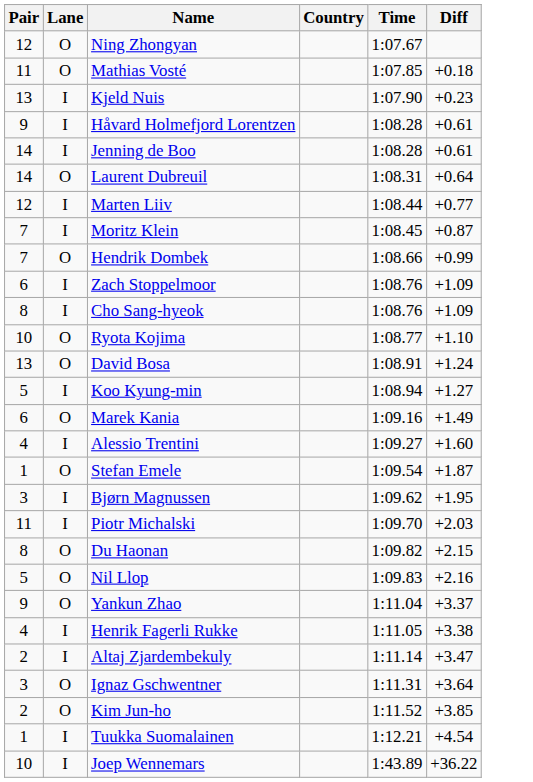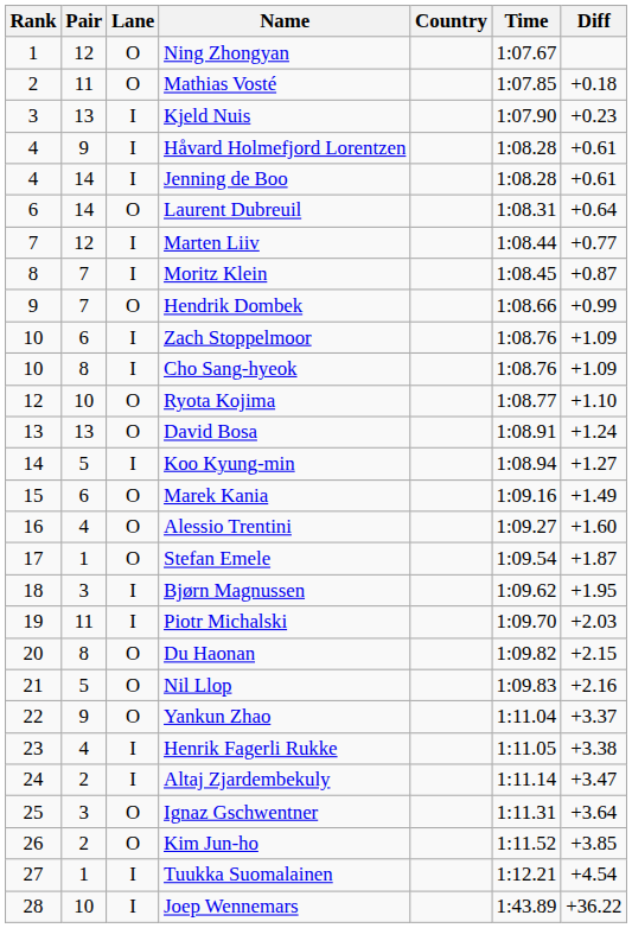 <table class="wikitable sortable" style="text-align:center">
 <tr>
+<th>Rank</th>
 <th>Pair</th>
 <th>Lane</th>
 <th>Name</th>
 <th>Country</th>
 <th>Time</th>
 <th>Diff</th>
 </tr>
 <tr>
+<td>1</td>
 <td>12</td>
 <td>O</td>
 <td align=left><a href='#'>Ning Zhongyan</a></td>
 <td align=left></td>
 <td>1:07.67</td>
 <td></td>
 </tr>
 <tr>
+<td>2</td>
 <td>11</td>
 <td>O</td>
 <td align=left><a href='#'>Mathias Vosté</a></td>
 <td align=left></td>
 <td>1:07.85</td>
 <td>+0.18</td>
 </tr>
 <tr>
+<td>3</td>
 <td>13</td>
 <td>I</td>
 <td align=left><a href='#'>Kjeld Nuis</a></td>
 <td align=left></td>
 <td>1:07.90</td>
 <td>+0.23</td>
 </tr>
 <tr>
+<td>4</td>
 <td>9</td>
 <td>I</td>
 <td align=left><a href='#'>Håvard Holmefjord Lorentzen</a></td>
 <td align=left></td>
 <td>1:08.28</td>
 <td>+0.61</td>
 </tr>
 <tr>
+<td>4</td>
 <td>14</td>
 <td>I</td>
 <td align=left><a href='#'>Jenning de Boo</a></td>
 <td align=left></td>
 <td>1:08.28</td>
 <td>+0.61</td>
 </tr>
 <tr>
+<td>6</td>
 <td>14</td>
 <td>O</td>
 <td align=left><a href='#'>Laurent Dubreuil</a></td>
 <td align=left></td>
 <td>1:08.31</td>
 <td>+0.64</td>
 </tr>
 <tr>
+<td>7</td>
 <td>12</td>
 <td>I</td>
 <td align=left><a href='#'>Marten Liiv</a></td>
 <td align=left></td>
 <td>1:08.44</td>
 <td>+0.77</td>
 </tr>
 <tr>
+<td>8</td>
 <td>7</td>
 <td>I</td>
 <td align=left><a href='#'>Moritz Klein</a></td>
 <td align=left></td>
 <td>1:08.45</td>
 <td>+0.87</td>
 </tr>
 <tr>
+<td>9</td>
 <td>7</td>
 <td>O</td>
 <td align=left><a href='#'>Hendrik Dombek</a></td>
 <td align=left></td>
 <td>1:08.66</td>
 <td>+0.99</td>
 </tr>
 <tr>
+<td>10</td>
 <td>6</td>
 <td>I</td>
 <td align=left><a href='#'>Zach Stoppelmoor</a></td>
 <td align=left></td>
 <td>1:08.76</td>
 <td>+1.09</td>
 </tr>
 <tr>
+<td>10</td>
 <td>8</td>
 <td>I</td>
 <td align=left><a href='#'>Cho Sang-hyeok</a></td>
 <td align=left></td>
 <td>1:08.76</td>
 <td>+1.09</td>
 </tr>
 <tr>
+<td>12</td>
 <td>10</td>
 <td>O</td>
 <td align=left><a href='#'>Ryota Kojima</a></td>
 <td align=left></td>
 <td>1:08.77</td>
 <td>+1.10</td>
 </tr>
 <tr>
 <td>13</td>
+<td>13</td>
 <td>O</td>
 <td align=left><a href='#'>David Bosa</a></td>
 <td align=left></td>
 <td>1:08.91</td>
 <td>+1.24</td>
 </tr>
 <tr>
+<td>14</td>
 <td>5</td>
 <td>I</td>
 <td align=left><a href='#'>Koo Kyung-min</a></td>
 <td align=left></td>
 <td>1:08.94</td>
 <td>+1.27</td>
 </tr>
 <tr>
+<td>15</td>
 <td>6</td>
 <td>O</td>
 <td align=left><a href='#'>Marek Kania</a></td>
 <td align=left></td>
 <td>1:09.16</td>
 <td>+1.49</td>
 </tr>
 <tr>
+<td>16</td>
 <td>4</td>
-<td>I</td>
+<td>O</td>
 <td align=left><a href='#'>Alessio Trentini</a></td>
 <td align=left></td>
 <td>1:09.27</td>
 <td>+1.60</td>
 </tr>
 <tr>
+<td>17</td>
 <td>1</td>
 <td>O</td>
 <td align=left><a href='#'>Stefan Emele</a></td>
 <td align=left></td>
 <td>1:09.54</td>
 <td>+1.87</td>
 </tr>
 <tr>
+<td>18</td>
 <td>3</td>
 <td>I</td>
 <td align=left><a href='#'>Bjørn Magnussen</a></td>
 <td align=left></td>
 <td>1:09.62</td>
 <td>+1.95</td>
 </tr>
 <tr>
+<td>19</td>
 <td>11</td>
 <td>I</td>
 <td align=left><a href='#'>Piotr Michalski</a></td>
 <td align=left></td>
 <td>1:09.70</td>
 <td>+2.03</td>
 </tr>
 <tr>
+<td>20</td>
 <td>8</td>
 <td>O</td>
 <td align=left><a href='#'>Du Haonan</a></td>
 <td align=left></td>
 <td>1:09.82</td>
 <td>+2.15</td>
 </tr>
 <tr>
+<td>21</td>
 <td>5</td>
 <td>O</td>
 <td align=left><a href='#'>Nil Llop</a></td>
 <td align=left></td>
 <td>1:09.83</td>
 <td>+2.16</td>
 </tr>
 <tr>
+<td>22</td>
 <td>9</td>
 <td>O</td>
 <td align=left><a href='#'>Yankun Zhao</a></td>
 <td align=left></td>
 <td>1:11.04</td>
 <td>+3.37</td>
 </tr>
 <tr>
+<td>23</td>
 <td>4</td>
 <td>I</td>
 <td align=left><a href='#'>Henrik Fagerli Rukke</a></td>
 <td align=left></td>
 <td>1:11.05</td>
 <td>+3.38</td>
 </tr>
 <tr>
+<td>24</td>
 <td>2</td>
 <td>I</td>
 <td align=left><a href='#'>Altaj Zjardembekuly</a></td>
 <td align=left></td>
 <td>1:11.14</td>
 <td>+3.47</td>
 </tr>
 <tr>
+<td>25</td>
 <td>3</td>
 <td>O</td>
 <td align=left><a href='#'>Ignaz Gschwentner</a></td>
 <td align=left></td>
 <td>1:11.31</td>
 <td>+3.64</td>
 </tr>
 <tr>
+<td>26</td>
 <td>2</td>
 <td>O</td>
 <td align=left><a href='#'>Kim Jun-ho</a></td>
 <td align=left></td>
 <td>1:11.52</td>
 <td>+3.85</td>
 </tr>
 <tr>
+<td>27</td>
 <td>1</td>
 <td>I</td>
 <td align=left><a href='#'>Tuukka Suomalainen</a></td>
 <td align=left></td>
 <td>1:12.21</td>
 <td>+4.54</td>
 </tr>
 <tr>
+<td>28</td>
 <td>10</td>
 <td>I</td>
 <td align=left><a href='#'>Joep Wennemars</a></td>
 <td align=left></td>
 <td>1:43.89</td>
 <td>+36.22</td>
 </tr>
 </table>
